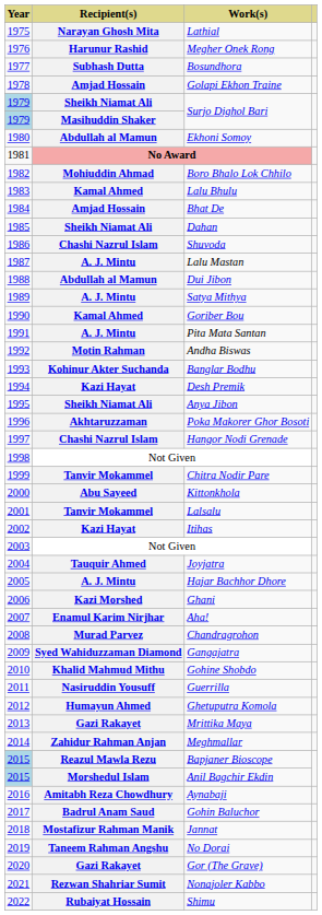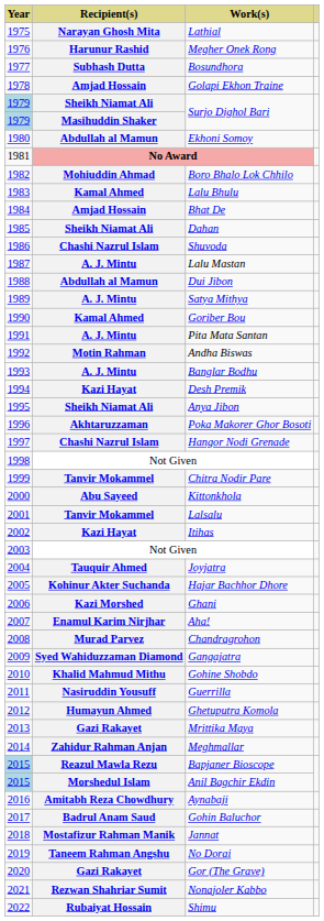 <table class="wikitable">
 <tr>
 <th style="background:#DFD98D;">Year</th>
 <th style="background:#DFD98D;">Recipient(s)</th>
 <th style="background:#DFD98D;">Work(s)</th>
 <th scope="col" class="unsortable" style="background:#DFD98D;"></th>
 </tr>
 <tr>
 <td style="text-align:center;"><a href='#'>1975<br></a></td>
 <th scope="row"><a href='#'>Narayan Ghosh Mita</a></th>
 <td><em><a href='#'>Lathial</a></em> </td>
 <td></td>
 </tr>
 <tr>
 <td style="text-align:center;"><a href='#'>1976<br></a></td>
 <th scope="row"><a href='#'>Harunur Rashid</a></th>
 <td><em><a href='#'>Megher Onek Rong</a></em> </td>
 <td></td>
 </tr>
 <tr>
 <td style="text-align:center;"><a href='#'>1977<br></a></td>
 <th scope="row"><a href='#'>Subhash Dutta</a></th>
 <td><em><a href='#'>Bosundhora</a></em> </td>
 <td></td>
 </tr>
 <tr>
 <td style="text-align:center;"><a href='#'>1978<br></a></td>
 <th scope="row"><a href='#'>Amjad Hossain</a></th>
 <td><em><a href='#'>Golapi Ekhon Traine</a></em> </td>
 <td></td>
 </tr>
 <tr>
 <td style="background:#ADD8E6"><a href='#'>1979<br></a> </td>
 <th scope="row"><a href='#'>Sheikh Niamat Ali</a></th>
 <td rowspan="2"><em><a href='#'>Surjo Dighol Bari</a></em> </td>
 <td rowspan="2"></td>
 </tr>
 <tr>
 <td style="background:#ADD8E6"><a href='#'>1979<br></a> </td>
 <th scope="row"><a href='#'>Masihuddin Shaker</a></th>
 </tr>
 <tr>
 <td style="text-align:center;"><a href='#'>1980<br></a></td>
 <th scope="row"><a href='#'>Abdullah al Mamun</a></th>
 <td><em><a href='#'>Ekhoni Somoy</a></em></td>
 <td></td>
 </tr>
 <tr>
 <td style="text-align:center;">1981</td>
 <th scope="row" style="background-color:#F5A9A9;text-align:center" colspan="2">No Award</th>
 <td></td>
 </tr>
 <tr>
 <td style="text-align:center;"><a href='#'>1982<br></a></td>
 <th scope="row"><a href='#'>Mohiuddin Ahmad</a></th>
 <td><em><a href='#'>Boro Bhalo Lok Chhilo</a></em></td>
 <td></td>
 </tr>
 <tr>
 <td style="text-align:center;"><a href='#'>1983<br></a></td>
 <th scope="row"><a href='#'>Kamal Ahmed</a></th>
 <td><em><a href='#'>Lalu Bhulu</a></em></td>
 <td></td>
 </tr>
 <tr>
 <td style="text-align:center;"><a href='#'>1984<br></a></td>
 <th scope="row"><a href='#'>Amjad Hossain</a></th>
 <td><em><a href='#'>Bhat De</a></em> </td>
 <td></td>
 </tr>
 <tr>
 <td style="text-align:center;"><a href='#'>1985<br></a></td>
 <th scope="row"><a href='#'>Sheikh Niamat Ali</a></th>
 <td><em><a href='#'>Dahan</a></em></td>
 <td></td>
 </tr>
 <tr>
 <td style="text-align:center;"><a href='#'>1986<br></a></td>
 <th scope="row"><a href='#'>Chashi Nazrul Islam</a></th>
 <td><em><a href='#'>Shuvoda</a></em> </td>
 <td></td>
 </tr>
 <tr>
 <td style="text-align:center;"><a href='#'>1987<br></a></td>
 <th scope="row"><a href='#'>A. J. Mintu</a></th>
 <td><em>Lalu Mastan</em></td>
 <td></td>
 </tr>
 <tr>
 <td style="text-align:center;"><a href='#'>1988<br></a></td>
 <th scope="row"><a href='#'>Abdullah al Mamun</a></th>
 <td><em><a href='#'>Dui Jibon</a></em> </td>
 <td></td>
 </tr>
 <tr>
 <td style="text-align:center;"><a href='#'>1989<br></a></td>
 <th scope="row"><a href='#'>A. J. Mintu</a></th>
 <td><em><a href='#'>Satya Mithya</a></em></td>
 <td></td>
 </tr>
 <tr>
 <td style="text-align:center;"><a href='#'>1990<br></a></td>
 <th scope="row"><a href='#'>Kamal Ahmed</a></th>
 <td><em><a href='#'>Goriber Bou</a></em> </td>
 <td></td>
 </tr>
 <tr>
 <td style="text-align:center;"><a href='#'>1991<br></a></td>
 <th scope="row"><a href='#'>A. J. Mintu</a></th>
 <td><em>Pita Mata Santan</em></td>
 <td></td>
 </tr>
 <tr>
 <td style="text-align:center;"><a href='#'>1992<br></a></td>
 <th scope="row"><a href='#'>Motin Rahman</a></th>
 <td><em>Andha Biswas</em></td>
 <td></td>
 </tr>
 <tr>
 <td style="text-align:center;"><a href='#'>1993<br></a></td>
-<th scope="row"><a href='#'>Kohinur Akter Suchanda</a></th>
+<th scope="row"><a href='#'>A. J. Mintu</a></th>
 <td><em><a href='#'>Banglar Bodhu</a></em></td>
 <td></td>
 </tr>
 <tr>
 <td style="text-align:center;"><a href='#'>1994<br></a></td>
 <th scope="row"><a href='#'>Kazi Hayat</a></th>
 <td><em><a href='#'>Desh Premik</a></em> </td>
 <td></td>
 </tr>
 <tr>
 <td style="text-align:center;"><a href='#'>1995<br></a></td>
 <th scope="row"><a href='#'>Sheikh Niamat Ali</a></th>
 <td><em><a href='#'>Anya Jibon</a></em> </td>
 <td></td>
 </tr>
 <tr>
 <td style="text-align:center;"><a href='#'>1996<br></a></td>
 <th scope="row"><a href='#'>Akhtaruzzaman</a></th>
 <td><em><a href='#'>Poka Makorer Ghor Bosoti</a></em> </td>
 <td></td>
 </tr>
 <tr>
 <td style="text-align:center;"><a href='#'>1997<br></a></td>
 <th scope="row"><a href='#'>Chashi Nazrul Islam</a></th>
 <td><em><a href='#'>Hangor Nodi Grenade</a></em></td>
 <td></td>
 </tr>
 <tr>
 <td style="text-align:center;"><a href='#'>1998<br></a></td>
 <td scope="row" style="background-color:#FFFFFF ;text-align:center" colspan="2">Not Given</td>
 <td></td>
 </tr>
 <tr>
 <td style="text-align:center;"><a href='#'>1999<br></a></td>
 <th scope="row"><a href='#'>Tanvir Mokammel</a></th>
 <td><em><a href='#'>Chitra Nodir Pare</a></em> </td>
 <td></td>
 </tr>
 <tr>
 <td style="text-align:center;"><a href='#'>2000<br></a></td>
 <th scope="row"><a href='#'>Abu Sayeed</a></th>
 <td><em><a href='#'>Kittonkhola</a></em> </td>
 <td></td>
 </tr>
 <tr>
 <td style="text-align:center;"><a href='#'>2001<br></a></td>
 <th scope="row"><a href='#'>Tanvir Mokammel</a></th>
 <td><em><a href='#'>Lalsalu</a></em> </td>
 <td></td>
 </tr>
 <tr>
 <td style="text-align:center;"><a href='#'>2002<br></a></td>
 <th scope="row"><a href='#'>Kazi Hayat</a></th>
 <td><em><a href='#'>Itihas</a></em></td>
 <td></td>
 </tr>
 <tr>
 <td style="text-align:center;"><a href='#'>2003<br></a></td>
 <td scope="row" style="background-color:#FFFFFF ;text-align:center" colspan="2">Not Given</td>
 <td></td>
 </tr>
 <tr>
 <td style="text-align:center;"><a href='#'>2004<br></a></td>
 <th scope="row"><a href='#'>Tauquir Ahmed</a></th>
 <td><em><a href='#'>Joyjatra</a></em> </td>
 <td></td>
 </tr>
 <tr>
 <td style="text-align:center;"><a href='#'>2005<br></a></td>
-<th scope="row"><a href='#'>A. J. Mintu</a></th>
+<th scope="row"><a href='#'>Kohinur Akter Suchanda</a></th>
 <td><em><a href='#'>Hajar Bachhor Dhore</a></em> </td>
 <td></td>
 </tr>
 <tr>
 <td style="text-align:center;"><a href='#'>2006<br></a></td>
 <th scope="row"><a href='#'>Kazi Morshed</a></th>
 <td><em><a href='#'>Ghani</a></em></td>
 <td></td>
 </tr>
 <tr>
 <td style="text-align:center;"><a href='#'>2007<br></a></td>
 <th scope="row"><a href='#'>Enamul Karim Nirjhar</a></th>
 <td><em><a href='#'>Aha!</a></em></td>
 <td></td>
 </tr>
 <tr>
 <td style="text-align:center;"><a href='#'>2008<br></a></td>
 <th scope="row"><a href='#'>Murad Parvez</a></th>
 <td><em><a href='#'>Chandragrohon</a></em> </td>
 <td></td>
 </tr>
 <tr>
 <td style="text-align:center;"><a href='#'>2009<br></a></td>
 <th scope="row"><a href='#'>Syed Wahiduzzaman Diamond</a></th>
 <td><em><a href='#'>Gangajatra</a></em></td>
 <td></td>
 </tr>
 <tr>
 <td style="text-align:center;"><a href='#'>2010<br></a></td>
 <th scope="row"><a href='#'>Khalid Mahmud Mithu</a></th>
 <td><em><a href='#'>Gohine Shobdo</a></em> </td>
 <td></td>
 </tr>
 <tr>
 <td style="text-align:center;"><a href='#'>2011<br></a></td>
 <th scope="row"><a href='#'>Nasiruddin Yousuff</a></th>
 <td><em><a href='#'>Guerrilla</a></em> </td>
 <td></td>
 </tr>
 <tr>
 <td style="text-align:center;"><a href='#'>2012<br></a></td>
 <th scope="row"><a href='#'>Humayun Ahmed</a></th>
 <td><em><a href='#'>Ghetuputra Komola</a></em></td>
 <td></td>
 </tr>
 <tr>
 <td style="text-align:center;"><a href='#'>2013<br></a></td>
 <th scope="row"><a href='#'>Gazi Rakayet</a></th>
 <td><em><a href='#'>Mrittika Maya</a></em> </td>
 <td></td>
 </tr>
 <tr>
 <td style="text-align:center;"><a href='#'>2014<br></a></td>
 <th scope="row"><a href='#'>Zahidur Rahman Anjan</a></th>
 <td><em><a href='#'>Meghmallar</a></em></td>
 <td></td>
 </tr>
 <tr>
 <td style="background:#ADD8E6;"><a href='#'>2015<br></a> </td>
 <th scope="row"><a href='#'>Reazul Mawla Rezu</a></th>
 <td><em><a href='#'>Bapjaner Bioscope</a></em> </td>
 <td rowspan="2"></td>
 </tr>
 <tr>
 <td style="background:#ADD8E6"><a href='#'>2015<br></a> </td>
 <th scope="row"><a href='#'>Morshedul Islam</a></th>
 <td><em><a href='#'>Anil Bagchir Ekdin</a></em> </td>
 </tr>
 <tr>
 <td style="text-align:center;"><a href='#'>2016<br></a></td>
 <th scope="row"><a href='#'>Amitabh Reza Chowdhury</a></th>
 <td><em><a href='#'>Aynabaji</a></em></td>
 <td></td>
 </tr>
 <tr>
 <td style="text-align:center;"><a href='#'>2017<br></a></td>
 <th scope="row"><a href='#'>Badrul Anam Saud</a></th>
 <td><em><a href='#'>Gohin Baluchor</a></em></td>
 <td></td>
 </tr>
 <tr>
 <td style="text-align:center;"><a href='#'>2018<br></a></td>
 <th scope="row"><a href='#'>Mostafizur Rahman Manik</a></th>
 <td><em><a href='#'>Jannat</a></em></td>
 <td></td>
 </tr>
 <tr>
 <td style="text-align:center;"><a href='#'>2019<br></a></td>
 <th scope="row"><a href='#'>Taneem Rahman Angshu</a></th>
 <td><em><a href='#'>No Dorai</a></em></td>
 <td></td>
 </tr>
 <tr>
 <td style="text-align:center;"><a href='#'>2020<br></a></td>
 <th scope="row"><a href='#'>Gazi Rakayet</a></th>
 <td><em><a href='#'>Gor (The Grave)</a></em></td>
 <td></td>
 </tr>
 <tr>
 <td style="text-align:center;"><a href='#'>2021<br></a></td>
 <th scope="row"><a href='#'>Rezwan Shahriar Sumit</a></th>
 <td><em><a href='#'>Nonajoler Kabbo</a></em></td>
 <td></td>
 </tr>
 <tr>
 <td style="text-align:center;"><a href='#'>2022<br></a></td>
 <th scope="row"><a href='#'>Rubaiyat Hossain</a></th>
 <td><em><a href='#'>Shimu</a></em></td>
 <td></td>
 </tr>
 </table>
